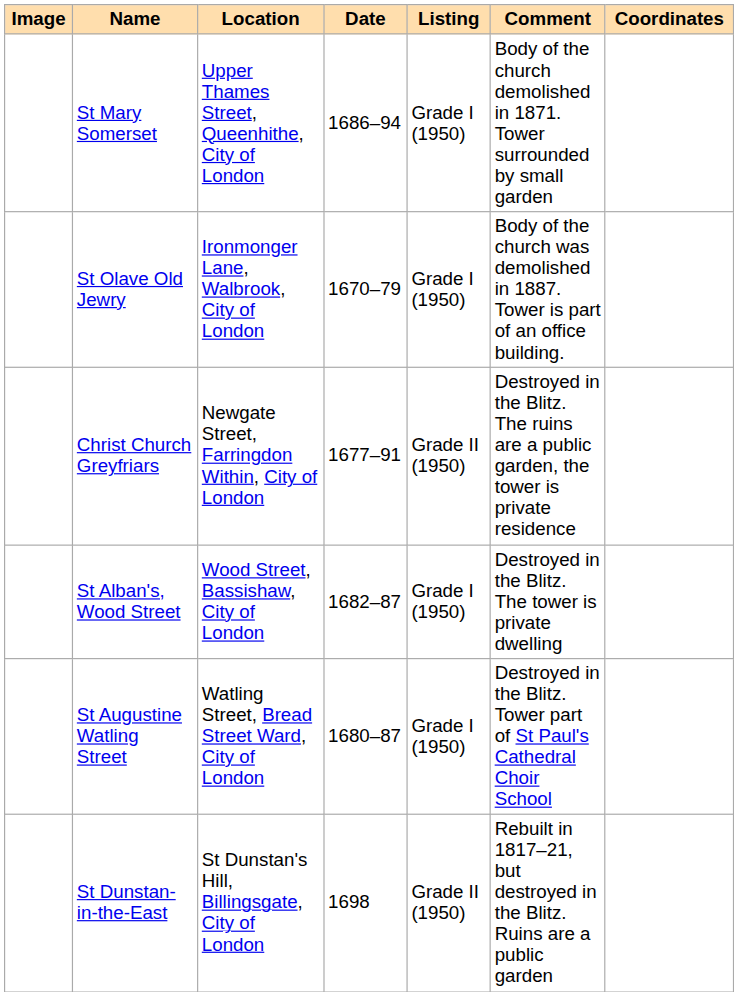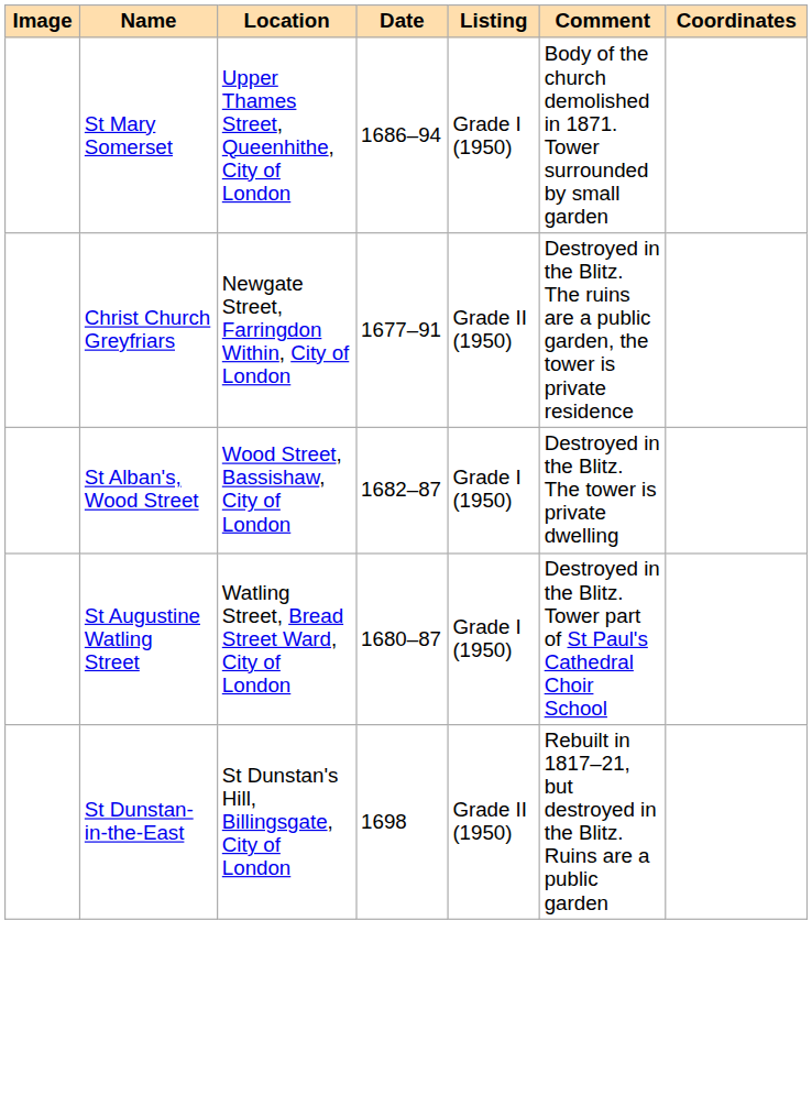 <table class="wikitable sortable" style="width:100%; background:#fff;">
 <tr>
 <th width="5%" align="left" style="background:#ffdead;" class="unsortable">Image</th>
 <th width="15%" align="left" style="background:#ffdead;">Name</th>
 <th width="15%" align="left" style="background:#ffdead;">Location</th>
 <th width="10%" align="left" style="background:#ffdead;">Date</th>
 <th width="10%" align="left" style="background:#ffdead;">Listing</th>
 <th width="10%" align="left" style="background:#ffdead;">Comment</th>
 <th width="10%" align="left" style="background:#ffdead;">Coordinates</th>
 </tr>
 <tr>
 <td></td>
 <td><a href='#'>St Mary Somerset</a></td>
 <td><a href='#'>Upper Thames Street</a>, <a href='#'>Queenhithe</a>, <a href='#'>City of London</a></td>
 <td>1686–94</td>
 <td>Grade I (1950)</td>
 <td>Body of the church demolished in 1871. Tower surrounded by small garden</td>
-<td></td>
-</tr>
-<tr>
-<td></td>
-<td><a href='#'>St Olave Old Jewry</a></td>
-<td><a href='#'>Ironmonger Lane</a>, <a href='#'>Walbrook</a>, <a href='#'>City of London</a></td>
-<td>1670–79</td>
-<td>Grade I (1950)</td>
-<td>Body of the church was demolished in 1887. Tower is part of an office building.</td>
 <td></td>
 </tr>
 <tr>
 <td></td>
 <td><a href='#'>Christ Church Greyfriars</a></td>
 <td>Newgate Street, <a href='#'>Farringdon Within</a>, <a href='#'>City of London</a></td>
 <td>1677–91</td>
 <td>Grade II (1950)</td>
 <td>Destroyed in the Blitz. The ruins are a public garden, the tower is private residence</td>
 <td></td>
 </tr>
 <tr>
 <td></td>
 <td><a href='#'>St Alban's, Wood Street</a></td>
 <td><a href='#'>Wood Street</a>, <a href='#'>Bassishaw</a>, <a href='#'>City of London</a></td>
 <td>1682–87</td>
 <td>Grade I (1950)</td>
 <td>Destroyed in the Blitz. The tower is private dwelling</td>
 <td></td>
 </tr>
 <tr>
 <td></td>
 <td><a href='#'>St Augustine Watling Street</a></td>
 <td>Watling Street, <a href='#'>Bread Street Ward</a>, <a href='#'>City of London</a></td>
 <td>1680–87</td>
 <td>Grade I (1950)</td>
 <td>Destroyed in the Blitz. Tower part of <a href='#'>St Paul's Cathedral Choir School</a></td>
 <td></td>
 </tr>
 <tr>
 <td></td>
 <td><a href='#'>St Dunstan-in-the-East</a></td>
 <td>St Dunstan's Hill, <a href='#'>Billingsgate</a>, <a href='#'>City of London</a></td>
 <td>1698</td>
 <td>Grade II (1950)</td>
 <td>Rebuilt in 1817–21, but destroyed in the Blitz. Ruins are a public garden</td>
 <td></td>
 </tr>
 </table>
